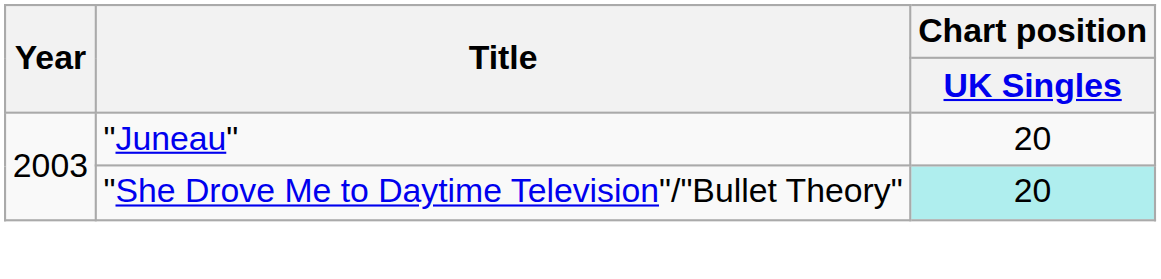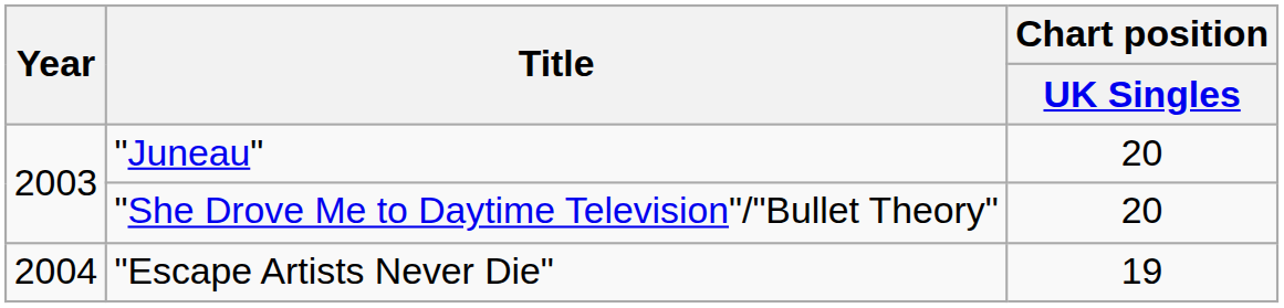 <table class="wikitable">
 <tr>
 <th rowspan="2">Year</th>
 <th rowspan="2">Title</th>
 <th colspan="1">Chart position</th>
 </tr>
 <tr>
 <th><a href='#'>UK Singles</a></th>
 </tr>
 <tr>
 <td rowspan="2">2003</td>
 <td>"<a href='#'>Juneau</a>"</td>
 <td style="text-align:center;">20</td>
 </tr>
 <tr>
 <td>"<a href='#'>She Drove Me to Daytime Television</a>"/"Bullet Theory"</td>
-<td style="background: paleturquoise; text-align:center;">20</td>
+<td style="text-align:center;">20</td>
+</tr>
+<tr>
+<td>2004</td>
+<td>"Escape Artists Never Die"</td>
+<td style="text-align:center;">19</td>
 </tr>
 </table>
